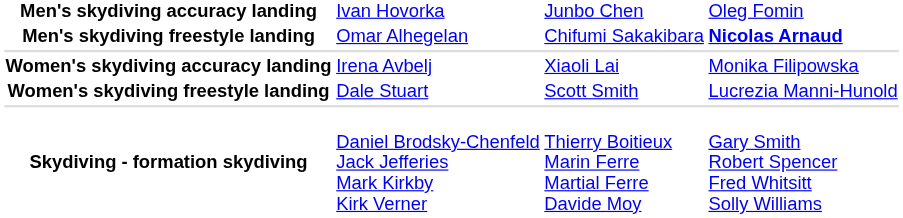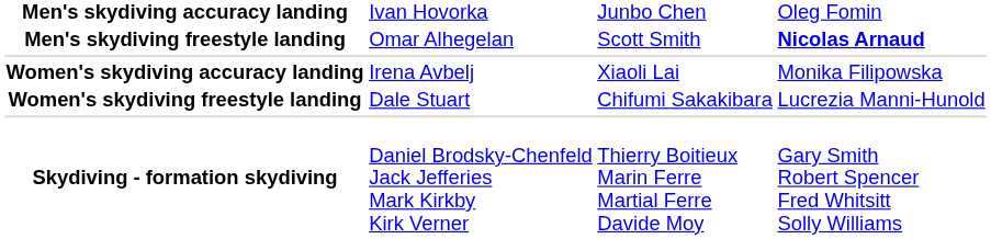 <table>
 <tr>
 <th scope="row">Men's skydiving accuracy landing</th>
 <td> <a href='#'>Ivan Hovorka</a></td>
 <td> <a href='#'>Junbo Chen</a></td>
 <td> <a href='#'>Oleg Fomin</a></td>
 </tr>
 <tr>
 <th scope="row">Men's skydiving freestyle landing</th>
 <td> <a href='#'>Omar Alhegelan</a></td>
-<td> <a href='#'>Chifumi Sakakibara</a></td>
+<td> <a href='#'>Scott Smith</a></td>
 <td><strong> <a href='#'>Nicolas Arnaud</a></strong></td>
 </tr>
 <tr bgcolor=#DDDDDD>
 <td colspan=4></td>
 </tr>
 <tr>
 <th scope="row">Women's skydiving accuracy landing</th>
 <td> <a href='#'>Irena Avbelj</a></td>
 <td> <a href='#'>Xiaoli Lai</a></td>
 <td> <a href='#'>Monika Filipowska</a></td>
 </tr>
 <tr>
 <th scope="row">Women's skydiving freestyle landing</th>
 <td> <a href='#'>Dale Stuart</a></td>
-<td> <a href='#'>Scott Smith</a></td>
+<td> <a href='#'>Chifumi Sakakibara</a></td>
 <td> <a href='#'>Lucrezia Manni-Hunold</a></td>
 </tr>
 <tr bgcolor=#DDDDDD>
 <td colspan=4></td>
 </tr>
 <tr>
 <th scope="row">Skydiving - formation skydiving</th>
 <td><br><a href='#'>Daniel Brodsky-Chenfeld</a><br><a href='#'>Jack Jefferies</a><br><a href='#'>Mark Kirkby</a><br><a href='#'>Kirk Verner</a></td>
 <td><br><a href='#'>Thierry Boitieux</a><br><a href='#'>Marin Ferre</a><br><a href='#'>Martial Ferre</a><br><a href='#'>Davide Moy</a></td>
 <td><br><a href='#'>Gary Smith</a><br><a href='#'>Robert Spencer</a><br><a href='#'>Fred Whitsitt</a><br><a href='#'>Solly Williams</a></td>
 </tr>
 </table>
